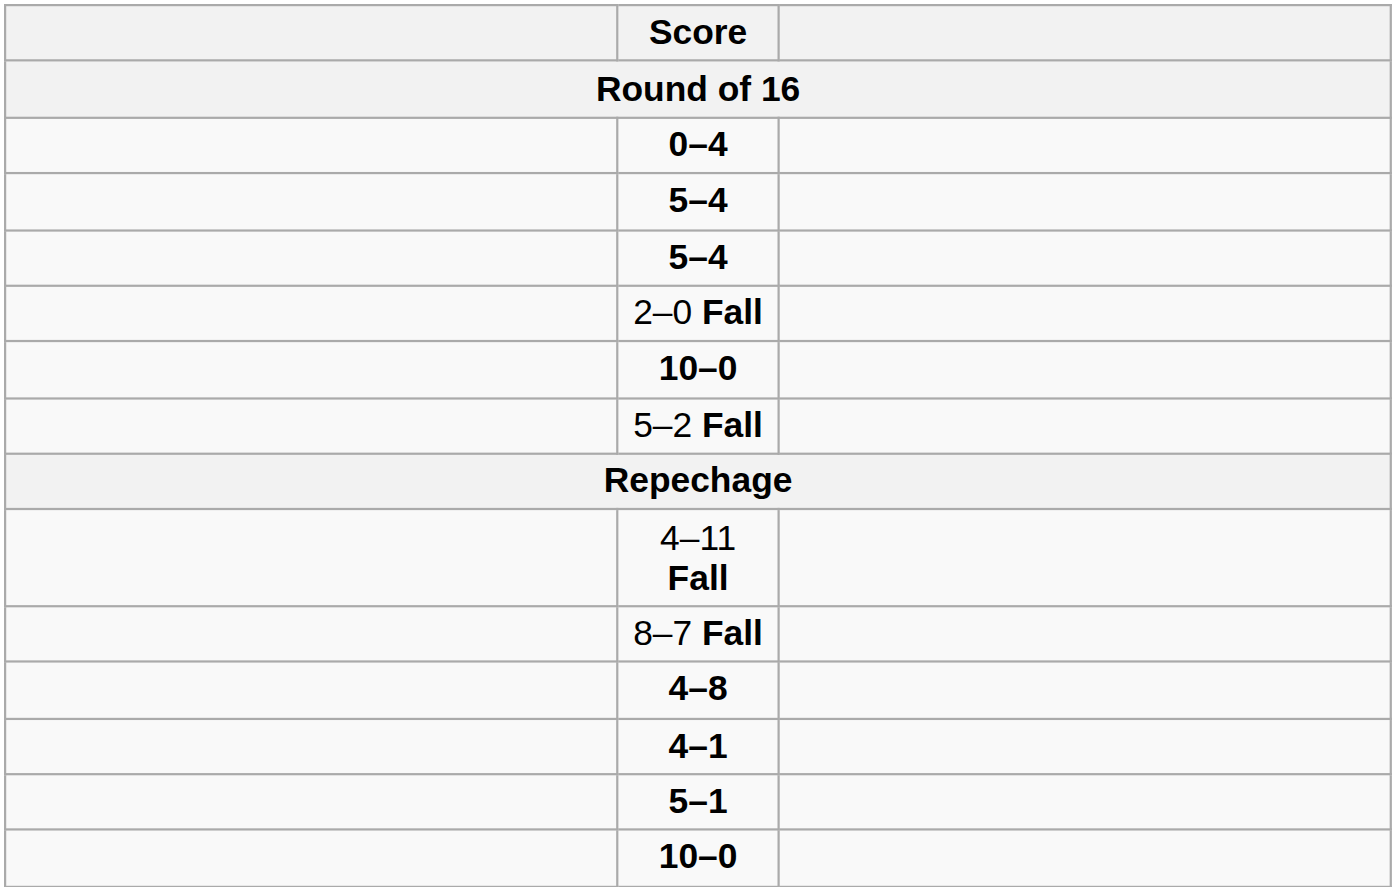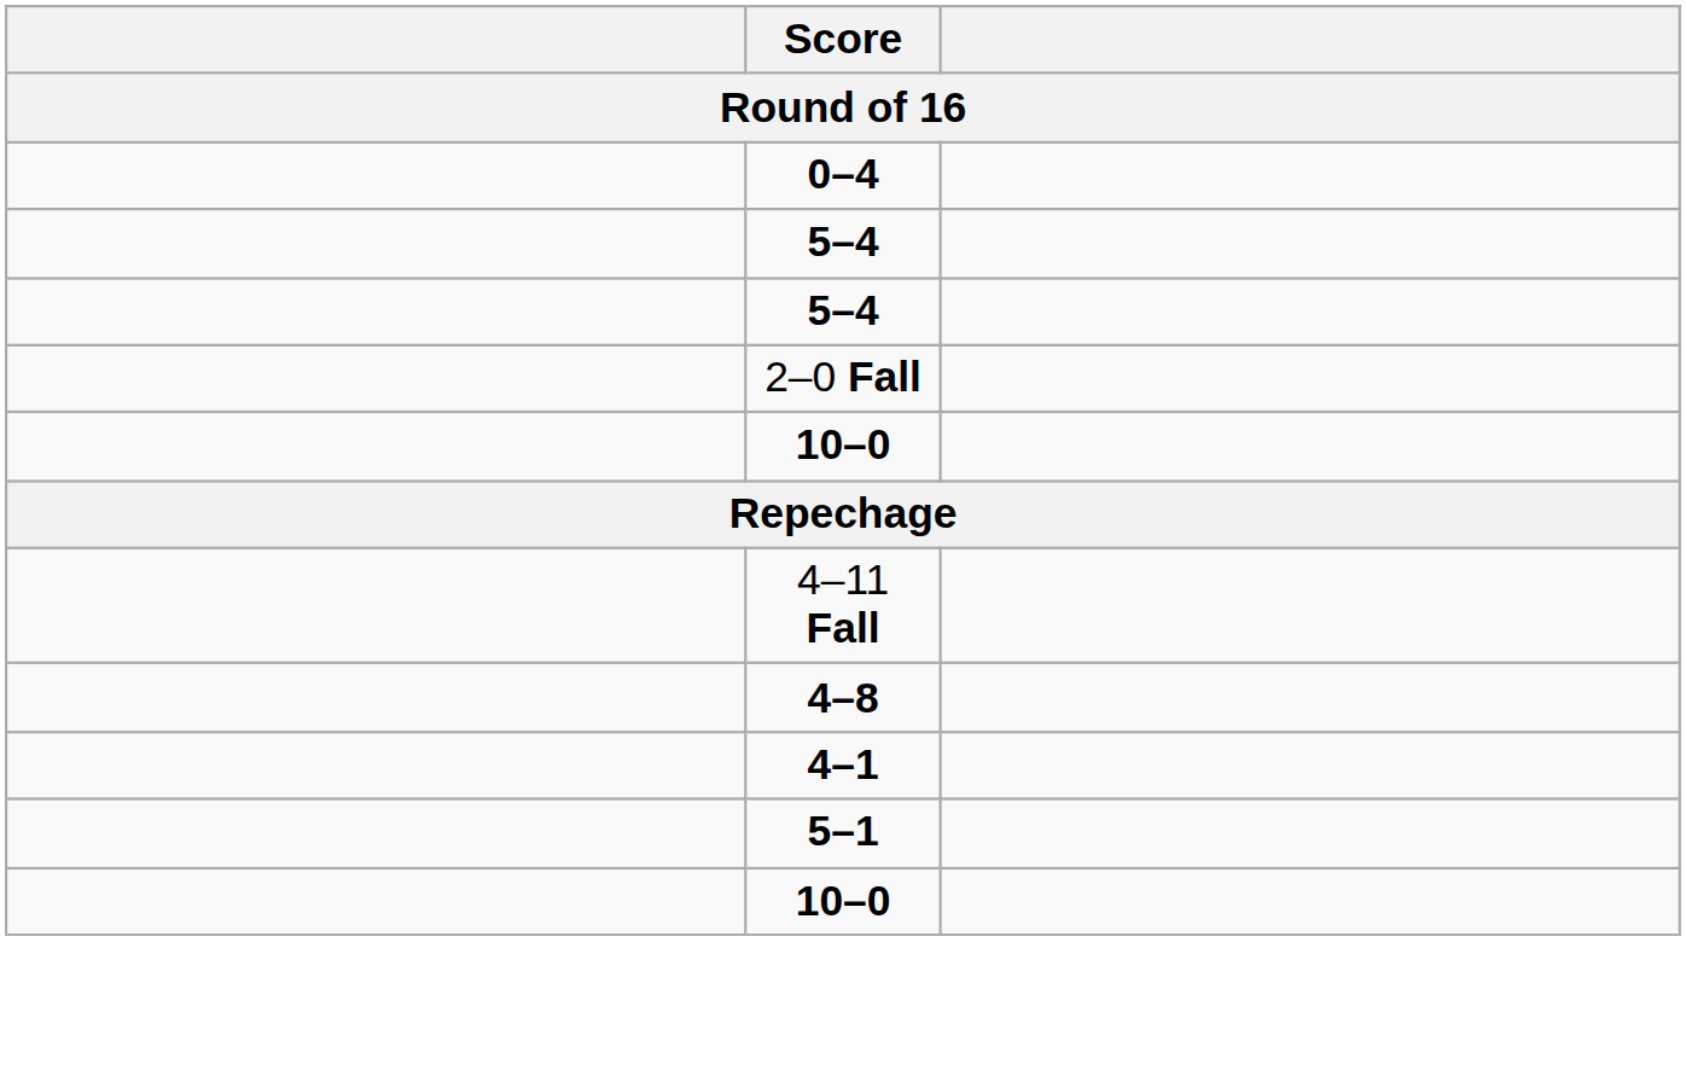 <table class="wikitable" style="text-align: left;">
 <tr>
 <th align="right" width="270"></th>
 <th width="65">Score</th>
 <th align="left" width="270"></th>
 </tr>
 <tr>
 <th colspan="3">Round of 16</th>
 </tr>
 <tr>
 <td></td>
 <td align=center><strong>0–4</strong></td>
 <td><strong></strong></td>
 </tr>
 <tr>
 <td><strong></strong></td>
 <td align=center><strong>5–4</strong></td>
 <td></td>
 </tr>
 <tr>
 <td><strong></strong></td>
 <td align=center><strong>5–4</strong></td>
 <td></td>
 </tr>
 <tr>
 <td><strong></strong></td>
 <td align=center>2–0 <strong>Fall</strong></td>
 <td></td>
 </tr>
 <tr>
 <td><strong></strong></td>
 <td align=center><strong>10–0</strong></td>
 <td></td>
 </tr>
 <tr>
-<td></td>
-<td align=center>5–2 <strong>Fall</strong></td>
-<td><strong></strong></td>
-</tr>
-<tr>
 <th colspan="3">Repechage</th>
 </tr>
 <tr>
 <td></td>
 <td align=center>4–11 <strong>Fall</strong></td>
 <td><strong></strong></td>
-</tr>
-<tr>
-<td><strong></strong></td>
-<td align=center>8–7 <strong>Fall</strong></td>
-<td></td>
 </tr>
 <tr>
 <td></td>
 <td align=center><strong>4–8</strong></td>
 <td><strong></strong></td>
 </tr>
 <tr>
 <td><strong></strong></td>
 <td align=center><strong>4–1</strong></td>
 <td></td>
 </tr>
 <tr>
 <td><strong></strong></td>
 <td align=center><strong>5–1</strong></td>
 <td></td>
 </tr>
 <tr>
 <td><strong></strong></td>
 <td align=center><strong>10–0</strong></td>
 <td></td>
 </tr>
 </table>
